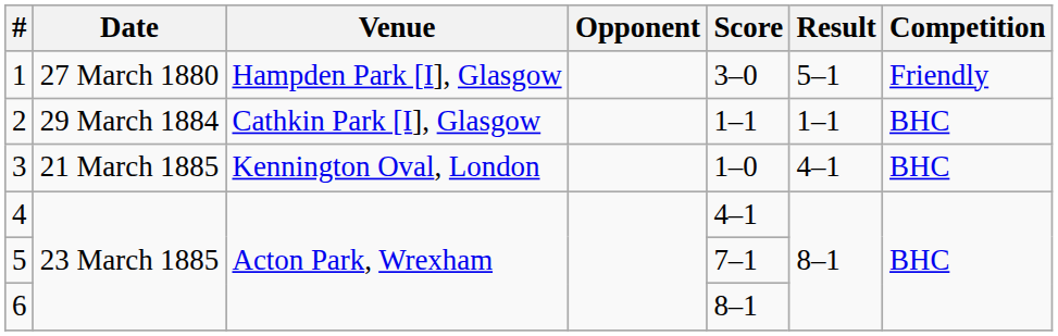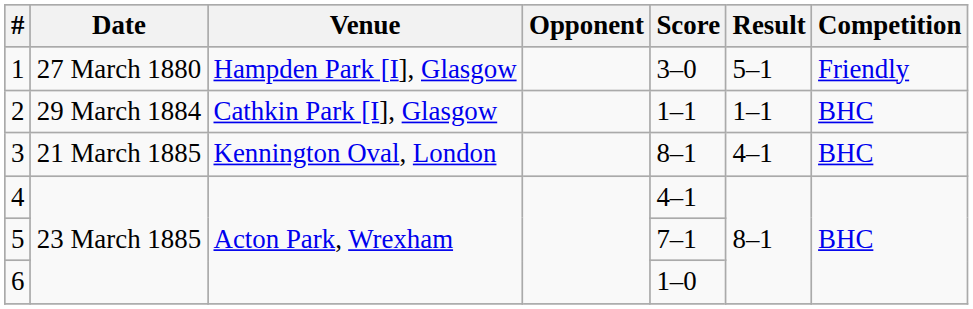 <table class="wikitable">
 <tr>
 <th>#</th>
 <th>Date</th>
 <th>Venue</th>
 <th>Opponent</th>
 <th>Score</th>
 <th>Result</th>
 <th>Competition</th>
 </tr>
 <tr>
 <td>1</td>
 <td>27 March 1880</td>
 <td><a href='#'>Hampden Park [I</a>], <a href='#'>Glasgow</a></td>
 <td></td>
 <td>3–0</td>
 <td>5–1</td>
 <td><a href='#'>Friendly</a></td>
 </tr>
 <tr>
 <td>2</td>
 <td>29 March 1884</td>
 <td><a href='#'>Cathkin Park [I</a>], <a href='#'>Glasgow</a></td>
 <td></td>
 <td>1–1</td>
 <td>1–1</td>
 <td><a href='#'>BHC</a></td>
 </tr>
 <tr>
 <td>3</td>
 <td>21 March 1885</td>
 <td><a href='#'>Kennington Oval</a>, <a href='#'>London</a></td>
 <td></td>
-<td>1–0</td>
+<td>8–1</td>
 <td>4–1</td>
 <td><a href='#'>BHC</a></td>
 </tr>
 <tr>
 <td>4</td>
 <td rowspan=3>23 March 1885</td>
 <td rowspan=3><a href='#'>Acton Park</a>, <a href='#'>Wrexham</a></td>
 <td rowspan=3></td>
 <td>4–1</td>
 <td rowspan=3>8–1</td>
 <td rowspan=3><a href='#'>BHC</a></td>
 </tr>
 <tr>
 <td>5</td>
 <td>7–1</td>
 </tr>
 <tr>
 <td>6</td>
-<td>8–1</td>
+<td>1–0</td>
 </tr>
 </table>
